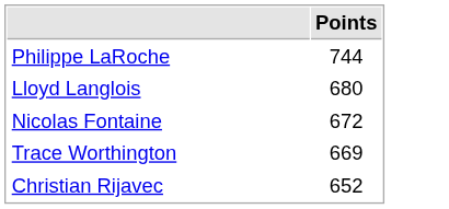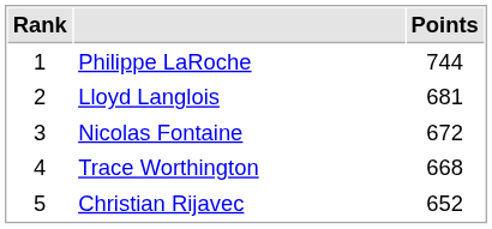 <table cellspacing="1" cellpadding="3" style="border:1px solid #AAAAAA;font-size:86%">
 <tr bgcolor="#E4E4E4">
+<th style="border-bottom:1px solid #AAAAAA" width=10>Rank</th>
 <th style="border-bottom:1px solid #AAAAAA" width=200></th>
 <th style="border-bottom:1px solid #AAAAAA" width=20>Points</th>
 </tr>
 <tr>
+<td align="center">1</td>
 <td> <a href='#'>Philippe LaRoche</a></td>
 <td align=center>744</td>
 </tr>
 <tr>
+<td align="center">2</td>
 <td> <a href='#'>Lloyd Langlois</a></td>
-<td align=center>680</td>
+<td align=center>681</td>
 </tr>
 <tr>
+<td align="center">3</td>
 <td> <a href='#'>Nicolas Fontaine</a></td>
 <td align=center>672</td>
 </tr>
 <tr>
+<td align="center">4</td>
 <td> <a href='#'>Trace Worthington</a></td>
-<td align=center>669</td>
+<td align=center>668</td>
 </tr>
 <tr>
+<td align="center">5</td>
 <td> <a href='#'>Christian Rijavec</a></td>
 <td align=center>652</td>
 </tr>
 </table>
